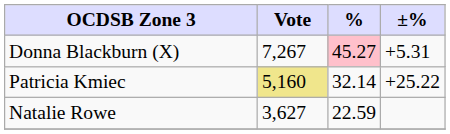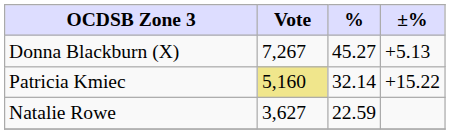 <table class="wikitable">
 <tr>
 <th style="background:#DDDDFF" width="200px">OCDSB Zone 3</th>
 <th style="background:#DDDDFF" width="50px">Vote</th>
 <th style="background:#DDDDFF" width="30px">%</th>
 <th style="background:#DDDDFF" width="30px">±%</th>
 </tr>
 <tr>
 <td>Donna Blackburn (X)</td>
 <td>7,267</td>
-<td style="background: pink;">45.27</td>
-<td>+5.31</td>
+<td>45.27</td>
+<td>+5.13</td>
 </tr>
 <tr>
 <td>Patricia Kmiec</td>
 <td style="background: khaki;">5,160</td>
 <td>32.14</td>
-<td>+25.22</td>
+<td>+15.22</td>
 </tr>
 <tr>
 <td>Natalie Rowe</td>
 <td>3,627</td>
 <td>22.59</td>
 <td></td>
 </tr>
 <tr>
 </tr>
 </table>
